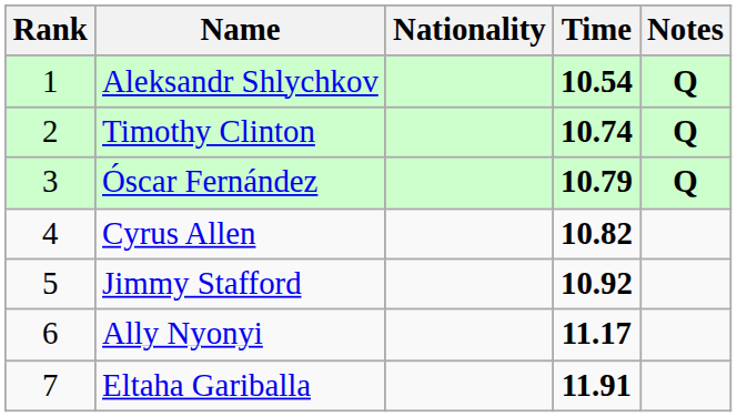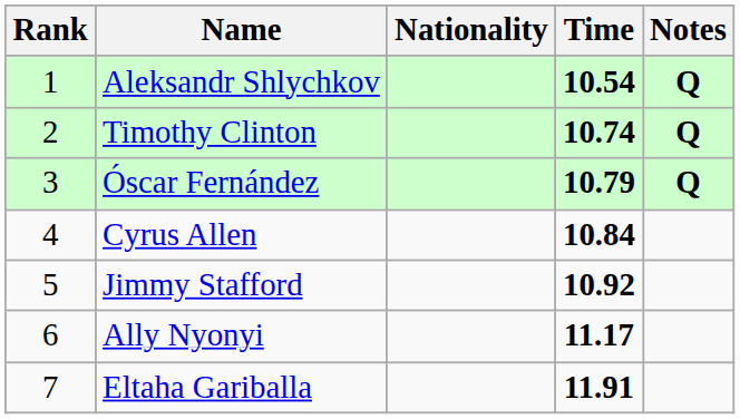 <table class="wikitable sortable" style="text-align:center">
 <tr>
 <th>Rank</th>
 <th>Name</th>
 <th>Nationality</th>
 <th>Time</th>
 <th>Notes</th>
 </tr>
 <tr bgcolor=ccffcc>
 <td>1</td>
 <td align=left><a href='#'>Aleksandr Shlychkov</a></td>
 <td align=left></td>
 <td><strong>10.54</strong></td>
 <td><strong>Q</strong></td>
 </tr>
 <tr bgcolor=ccffcc>
 <td>2</td>
 <td align=left><a href='#'>Timothy Clinton</a></td>
 <td align=left></td>
 <td><strong>10.74</strong></td>
 <td><strong>Q</strong></td>
 </tr>
 <tr bgcolor=ccffcc>
 <td>3</td>
 <td align=left><a href='#'>Óscar Fernández</a></td>
 <td align=left></td>
 <td><strong>10.79</strong></td>
 <td><strong>Q</strong></td>
 </tr>
 <tr>
 <td>4</td>
 <td align=left><a href='#'>Cyrus Allen</a></td>
 <td align=left></td>
-<td><strong>10.82</strong></td>
+<td><strong>10.84</strong></td>
 <td></td>
 </tr>
 <tr>
 <td>5</td>
 <td align=left><a href='#'>Jimmy Stafford</a></td>
 <td align=left></td>
 <td><strong>10.92</strong></td>
 <td></td>
 </tr>
 <tr>
 <td>6</td>
 <td align=left><a href='#'>Ally Nyonyi</a></td>
 <td align=left></td>
 <td><strong>11.17</strong></td>
 <td></td>
 </tr>
 <tr>
 <td>7</td>
 <td align=left><a href='#'>Eltaha Gariballa</a></td>
 <td align=left></td>
 <td><strong>11.91</strong></td>
 <td></td>
 </tr>
 </table>
